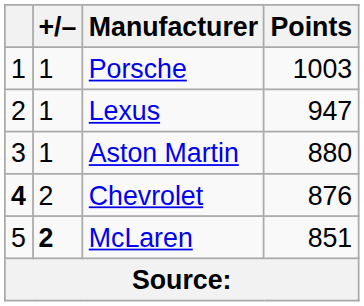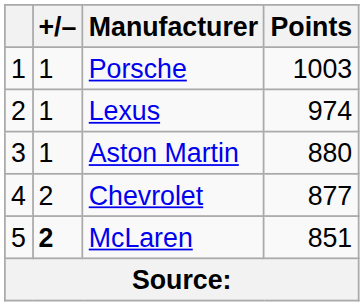 <table class="wikitable" style="font-size: 95%;">
 <tr>
 <th scope="col"></th>
 <th scope="col">+/–</th>
 <th scope="col">Manufacturer</th>
 <th scope="col">Points</th>
 </tr>
 <tr>
 <td align=center>1</td>
 <td align="left"> 1</td>
 <td> <a href='#'>Porsche</a></td>
 <td align=right>1003</td>
 </tr>
 <tr>
 <td align=center>2</td>
 <td align="left"> 1</td>
 <td> <a href='#'>Lexus</a></td>
-<td align=right>947</td>
+<td align=right>974</td>
 </tr>
 <tr>
 <td align=center>3</td>
 <td align="left"> 1</td>
 <td> <a href='#'>Aston Martin</a></td>
 <td align=right>880</td>
 </tr>
 <tr>
-<td align=center><strong>4</strong></td>
+<td align=center>4</td>
 <td align="left"> 2</td>
 <td> <a href='#'>Chevrolet</a></td>
-<td align=right>876</td>
+<td align=right>877</td>
 </tr>
 <tr>
 <td align=center>5</td>
 <td align="left"><strong> 2</strong></td>
 <td> <a href='#'>McLaren</a></td>
 <td align=right>851</td>
 </tr>
 <tr>
 <th colspan=5>Source:</th>
 </tr>
 </table>
